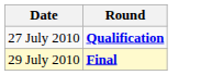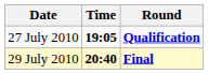 <table class="wikitable">
 <tr>
 <th>Date</th>
+<th>Time</th>
 <th>Round</th>
 </tr>
 <tr>
 <td>27 July 2010</td>
+<td><strong>19:05</strong></td>
 <td><strong><a href='#'>Qualification</a></strong></td>
 </tr>
 <tr style=background:lemonchiffon>
 <td>29 July 2010</td>
+<td><strong>20:40</strong></td>
 <td><strong><a href='#'>Final</a></strong></td>
 </tr>
 </table>
